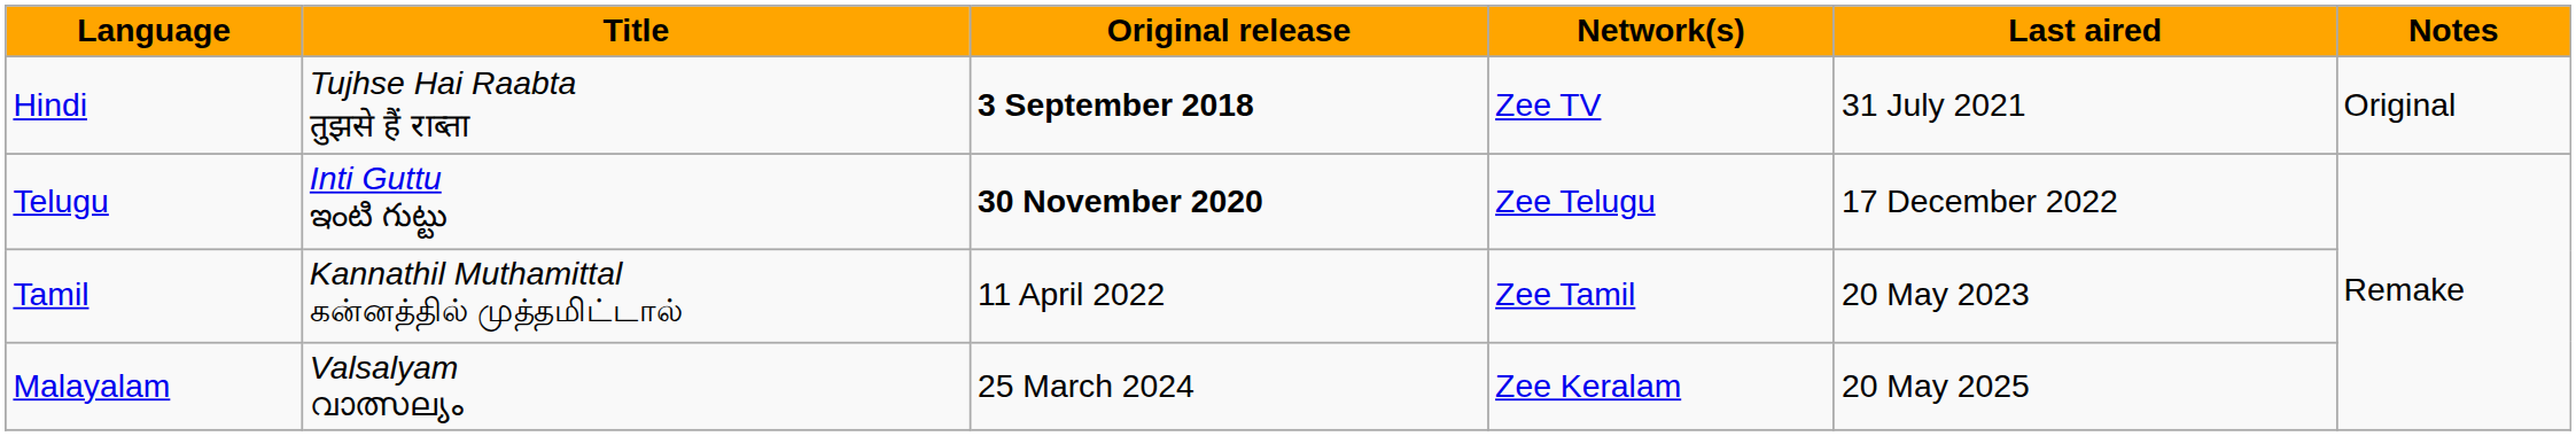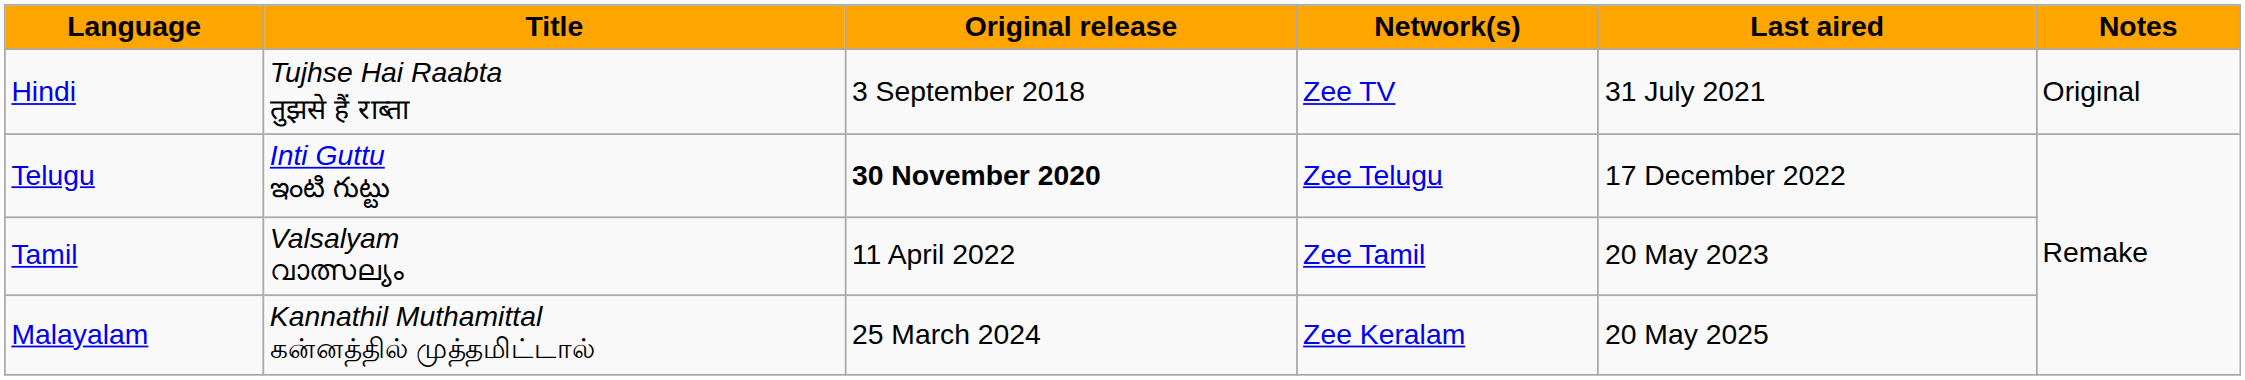 <table class="wikitable" style="width: 100%; margin-right: 0;">
 <tr>
 <th style="background:orange; width:10;">Language</th>
 <th style="background:orange; width:25;">Title</th>
 <th style="background:orange; width:20;">Original release</th>
 <th style="background:orange; width:10;">Network(s)</th>
 <th style="background:orange; width:10;">Last aired</th>
 <th style="background:orange; width:10;">Notes</th>
 </tr>
 <tr>
 <td><a href='#'>Hindi</a></td>
 <td><em>Tujhse Hai Raabta</em> <br> तुझसे हैं राब्ता</td>
-<td><strong>3 September 2018</strong></td>
+<td>3 September 2018</td>
 <td><a href='#'>Zee TV</a></td>
 <td>31 July 2021</td>
 <td>Original</td>
 </tr>
 <tr>
 <td><a href='#'>Telugu</a></td>
 <td><em><a href='#'>Inti Guttu</a></em> <br> ఇంటి గుట్టు</td>
 <td><strong>30 November 2020</strong></td>
 <td><a href='#'>Zee Telugu</a></td>
 <td>17 December 2022</td>
 <td rowspan="3">Remake</td>
 </tr>
 <tr>
 <td><a href='#'>Tamil</a></td>
-<td><em>Kannathil Muthamittal</em> <br> கன்னத்தில் முத்தமிட்டால்</td>
+<td><em>Valsalyam</em> <br> വാത്സല്യം</td>
 <td>11 April 2022</td>
 <td><a href='#'>Zee Tamil</a></td>
 <td>20 May 2023</td>
 </tr>
 <tr>
 <td><a href='#'>Malayalam</a></td>
-<td><em>Valsalyam</em> <br> വാത്സല്യം</td>
+<td><em>Kannathil Muthamittal</em> <br> கன்னத்தில் முத்தமிட்டால்</td>
 <td>25 March 2024</td>
 <td><a href='#'>Zee Keralam</a></td>
 <td>20 May 2025</td>
 </tr>
 </table>
